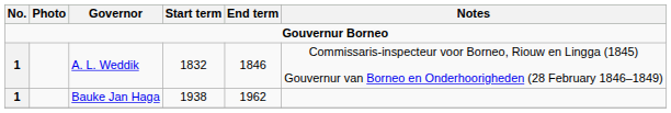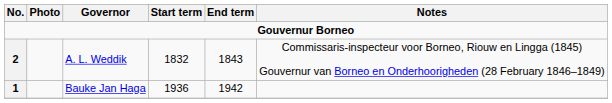 <table class="wikitable">
 <tr style="background-color:#cfc;">
 <th>No.</th>
 <th>Photo</th>
 <th>Governor</th>
 <th>Start term</th>
 <th>End term</th>
 <th>Notes</th>
 </tr>
 <tr>
 <td colspan="6" align="center"> <strong>Gouvernur Borneo</strong> </td>
 </tr>
 <tr>
-<th>1</th>
+<th>2</th>
 <td></td>
 <td><a href='#'>A. L. Weddik</a></td>
 <td align="center">1832</td>
-<td align="center">1846</td>
+<td align="center">1843</td>
 <td align="center">Commissaris-inspecteur voor Borneo, Riouw en Lingga (1845)<br><br>Gouvernur van <a href='#'>Borneo en Onderhoorigheden</a> (28 February 1846–1849)</td>
 </tr>
 <tr>
 <th>1</th>
 <td></td>
 <td><a href='#'>Bauke Jan Haga</a></td>
-<td align="center">1938</td>
-<td align="center">1962</td>
+<td align="center">1936</td>
+<td align="center">1942</td>
 <td align="center"></td>
 </tr>
 <tr>
 </tr>
 </table>
